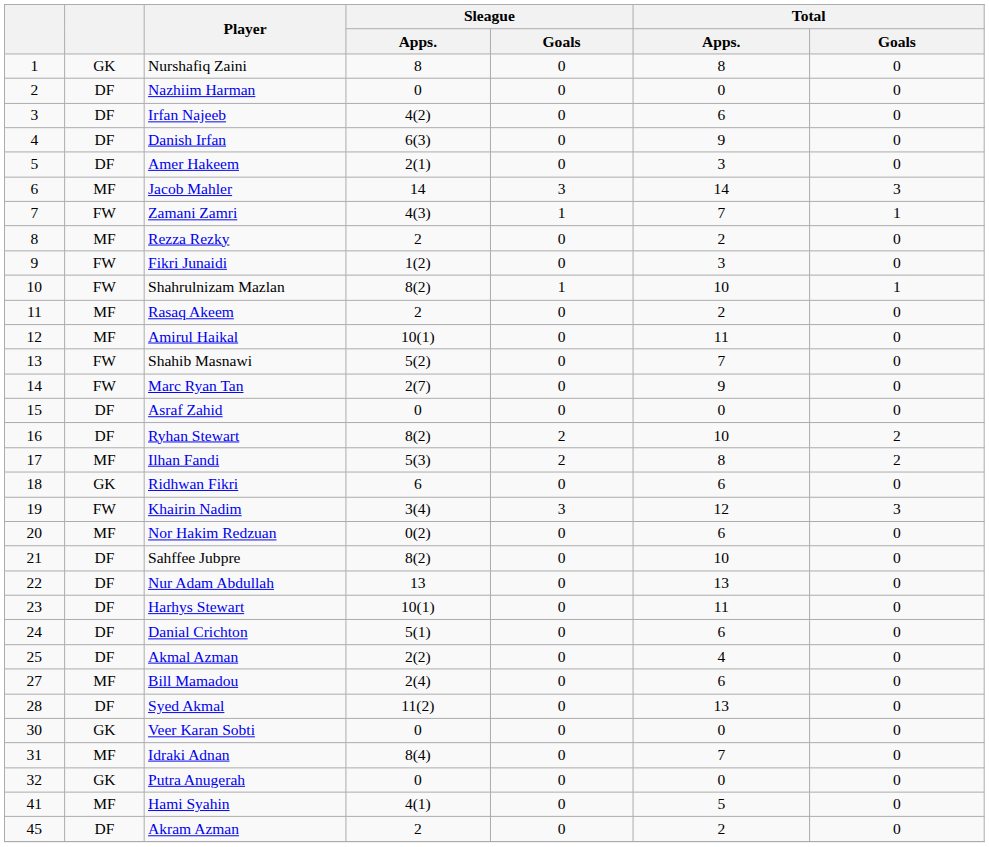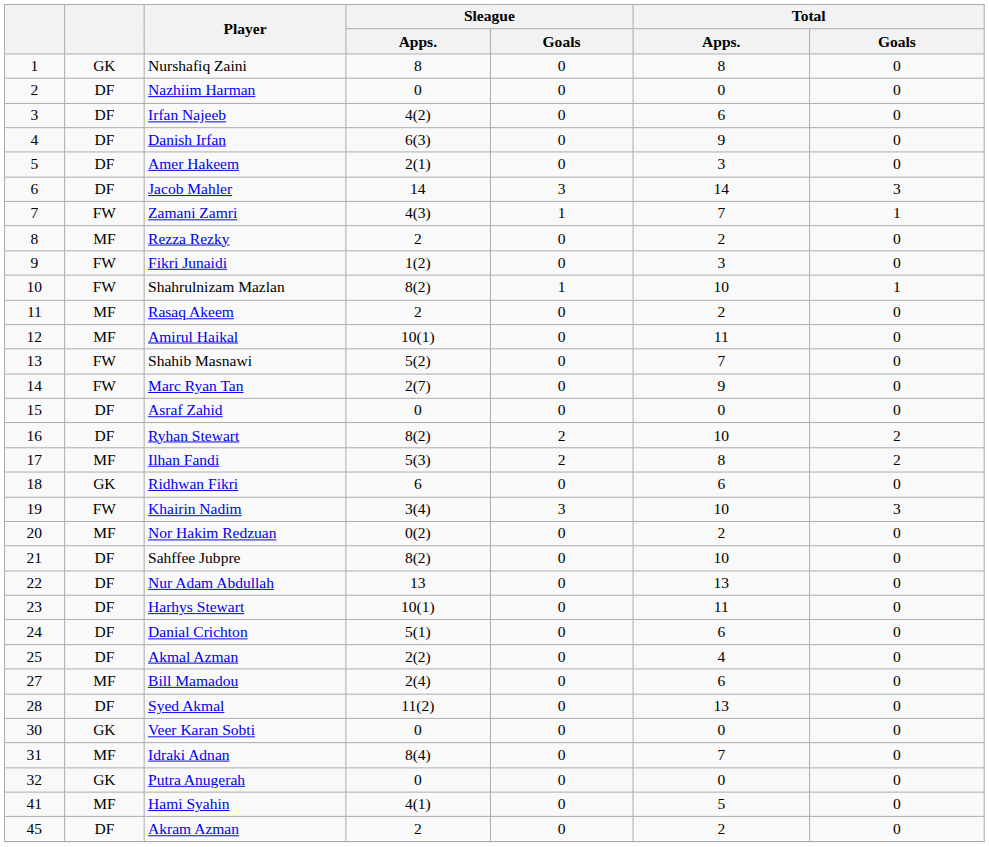 <table class="wikitable" style="text-align:center; font-size:100%; width:80%;">
 <tr>
 <th rowspan=2></th>
 <th rowspan=2></th>
 <th rowspan=2 width="200">Player</th>
 <th colspan=2 width="105">Sleague</th>
 <th colspan=2 width="130">Total</th>
 </tr>
 <tr>
 <th>Apps.</th>
 <th>Goals</th>
 <th>Apps.</th>
 <th>Goals</th>
 </tr>
 <tr>
 <td>1</td>
 <td>GK</td>
 <td align="left"> Nurshafiq Zaini</td>
 <td>8</td>
 <td>0</td>
 <td>8</td>
 <td>0</td>
 </tr>
 <tr>
 <td>2</td>
 <td>DF</td>
 <td align="left"> <a href='#'>Nazhiim Harman</a></td>
 <td>0</td>
 <td>0</td>
 <td>0</td>
 <td>0</td>
 </tr>
 <tr>
 <td>3</td>
 <td>DF</td>
 <td align="left"> <a href='#'>Irfan Najeeb</a></td>
 <td>4(2)</td>
 <td>0</td>
 <td>6</td>
 <td>0</td>
 </tr>
 <tr>
 <td>4</td>
 <td>DF</td>
 <td align="left"> <a href='#'>Danish Irfan</a></td>
 <td>6(3)</td>
 <td>0</td>
 <td>9</td>
 <td>0</td>
 </tr>
 <tr>
 <td>5</td>
 <td>DF</td>
 <td align="left"> <a href='#'>Amer Hakeem</a></td>
 <td>2(1)</td>
 <td>0</td>
 <td>3</td>
 <td>0</td>
 </tr>
 <tr>
 <td>6</td>
-<td>MF</td>
+<td>DF</td>
 <td align="left"> <a href='#'>Jacob Mahler</a></td>
 <td>14</td>
 <td>3</td>
 <td>14</td>
 <td>3</td>
 </tr>
 <tr>
 <td>7</td>
 <td>FW</td>
 <td align="left"> <a href='#'>Zamani Zamri</a></td>
 <td>4(3)</td>
 <td>1</td>
 <td>7</td>
 <td>1</td>
 </tr>
 <tr>
 <td>8</td>
 <td>MF</td>
 <td align="left"> <a href='#'>Rezza Rezky</a></td>
 <td>2</td>
 <td>0</td>
 <td>2</td>
 <td>0</td>
 </tr>
 <tr>
 <td>9</td>
 <td>FW</td>
 <td align="left"> <a href='#'>Fikri Junaidi</a></td>
 <td>1(2)</td>
 <td>0</td>
 <td>3</td>
 <td>0</td>
 </tr>
 <tr>
 <td>10</td>
 <td>FW</td>
 <td align="left"> Shahrulnizam Mazlan</td>
 <td>8(2)</td>
 <td>1</td>
 <td>10</td>
 <td>1</td>
 </tr>
 <tr>
 <td>11</td>
 <td>MF</td>
 <td align="left"> <a href='#'>Rasaq Akeem</a></td>
 <td>2</td>
 <td>0</td>
 <td>2</td>
 <td>0</td>
 </tr>
 <tr>
 <td>12</td>
 <td>MF</td>
 <td align="left"> <a href='#'>Amirul Haikal</a></td>
 <td>10(1)</td>
 <td>0</td>
 <td>11</td>
 <td>0</td>
 </tr>
 <tr>
 <td>13</td>
 <td>FW</td>
 <td align="left"> Shahib Masnawi</td>
 <td>5(2)</td>
 <td>0</td>
 <td>7</td>
 <td>0</td>
 </tr>
 <tr>
 <td>14</td>
 <td>FW</td>
 <td align="left"> <a href='#'>Marc Ryan Tan</a></td>
 <td>2(7)</td>
 <td>0</td>
 <td>9</td>
 <td>0</td>
 </tr>
 <tr>
 <td>15</td>
 <td>DF</td>
 <td align="left"> <a href='#'>Asraf Zahid</a></td>
 <td>0</td>
 <td>0</td>
 <td>0</td>
 <td>0</td>
 </tr>
 <tr>
 <td>16</td>
 <td>DF</td>
 <td align="left"> <a href='#'>Ryhan Stewart</a></td>
 <td>8(2)</td>
 <td>2</td>
 <td>10</td>
 <td>2</td>
 </tr>
 <tr>
 <td>17</td>
 <td>MF</td>
 <td align="left"> <a href='#'>Ilhan Fandi</a></td>
 <td>5(3)</td>
 <td>2</td>
 <td>8</td>
 <td>2</td>
 </tr>
 <tr>
 <td>18</td>
 <td>GK</td>
 <td align="left"> <a href='#'>Ridhwan Fikri</a></td>
 <td>6</td>
 <td>0</td>
 <td>6</td>
 <td>0</td>
 </tr>
 <tr>
 <td>19</td>
 <td>FW</td>
 <td align="left"> <a href='#'>Khairin Nadim</a></td>
 <td>3(4)</td>
 <td>3</td>
-<td>12</td>
+<td>10</td>
 <td>3</td>
 </tr>
 <tr>
 <td>20</td>
 <td>MF</td>
 <td align="left"> <a href='#'>Nor Hakim Redzuan</a></td>
 <td>0(2)</td>
 <td>0</td>
-<td>6</td>
+<td>2</td>
 <td>0</td>
 </tr>
 <tr>
 <td>21</td>
 <td>DF</td>
 <td align="left"> Sahffee Jubpre</td>
 <td>8(2)</td>
 <td>0</td>
 <td>10</td>
 <td>0</td>
 </tr>
 <tr>
 <td>22</td>
 <td>DF</td>
 <td align="left"> <a href='#'>Nur Adam Abdullah</a></td>
 <td>13</td>
 <td>0</td>
 <td>13</td>
 <td>0</td>
 </tr>
 <tr>
 <td>23</td>
 <td>DF</td>
 <td align="left"> <a href='#'>Harhys Stewart</a></td>
 <td>10(1)</td>
 <td>0</td>
 <td>11</td>
 <td>0</td>
 </tr>
 <tr>
 <td>24</td>
 <td>DF</td>
 <td align="left"> <a href='#'>Danial Crichton</a></td>
 <td>5(1)</td>
 <td>0</td>
 <td>6</td>
 <td>0</td>
 </tr>
 <tr>
 <td>25</td>
 <td>DF</td>
 <td align="left"> <a href='#'>Akmal Azman</a></td>
 <td>2(2)</td>
 <td>0</td>
 <td>4</td>
 <td>0</td>
 </tr>
 <tr>
 <td>27</td>
 <td>MF</td>
 <td align="left"> <a href='#'>Bill Mamadou</a></td>
 <td>2(4)</td>
 <td>0</td>
 <td>6</td>
 <td>0</td>
 </tr>
 <tr>
 <td>28</td>
 <td>DF</td>
 <td align="left"> <a href='#'>Syed Akmal</a></td>
 <td>11(2)</td>
 <td>0</td>
 <td>13</td>
 <td>0</td>
 </tr>
 <tr>
 <td>30</td>
 <td>GK</td>
 <td align="left"> <a href='#'>Veer Karan Sobti</a></td>
 <td>0</td>
 <td>0</td>
 <td>0</td>
 <td>0</td>
 </tr>
 <tr>
 <td>31</td>
 <td>MF</td>
 <td align="left"> <a href='#'>Idraki Adnan</a></td>
 <td>8(4)</td>
 <td>0</td>
 <td>7</td>
 <td>0</td>
 </tr>
 <tr>
 <td>32</td>
 <td>GK</td>
 <td align="left"> <a href='#'>Putra Anugerah</a></td>
 <td>0</td>
 <td>0</td>
 <td>0</td>
 <td>0</td>
 </tr>
 <tr>
 <td>41</td>
 <td>MF</td>
 <td align="left"> <a href='#'>Hami Syahin</a></td>
 <td>4(1)</td>
 <td>0</td>
 <td>5</td>
 <td>0</td>
 </tr>
 <tr>
 <td>45</td>
 <td>DF</td>
 <td align="left"> <a href='#'>Akram Azman</a></td>
 <td>2</td>
 <td>0</td>
 <td>2</td>
 <td>0</td>
 </tr>
 <tr>
 </tr>
 </table>
